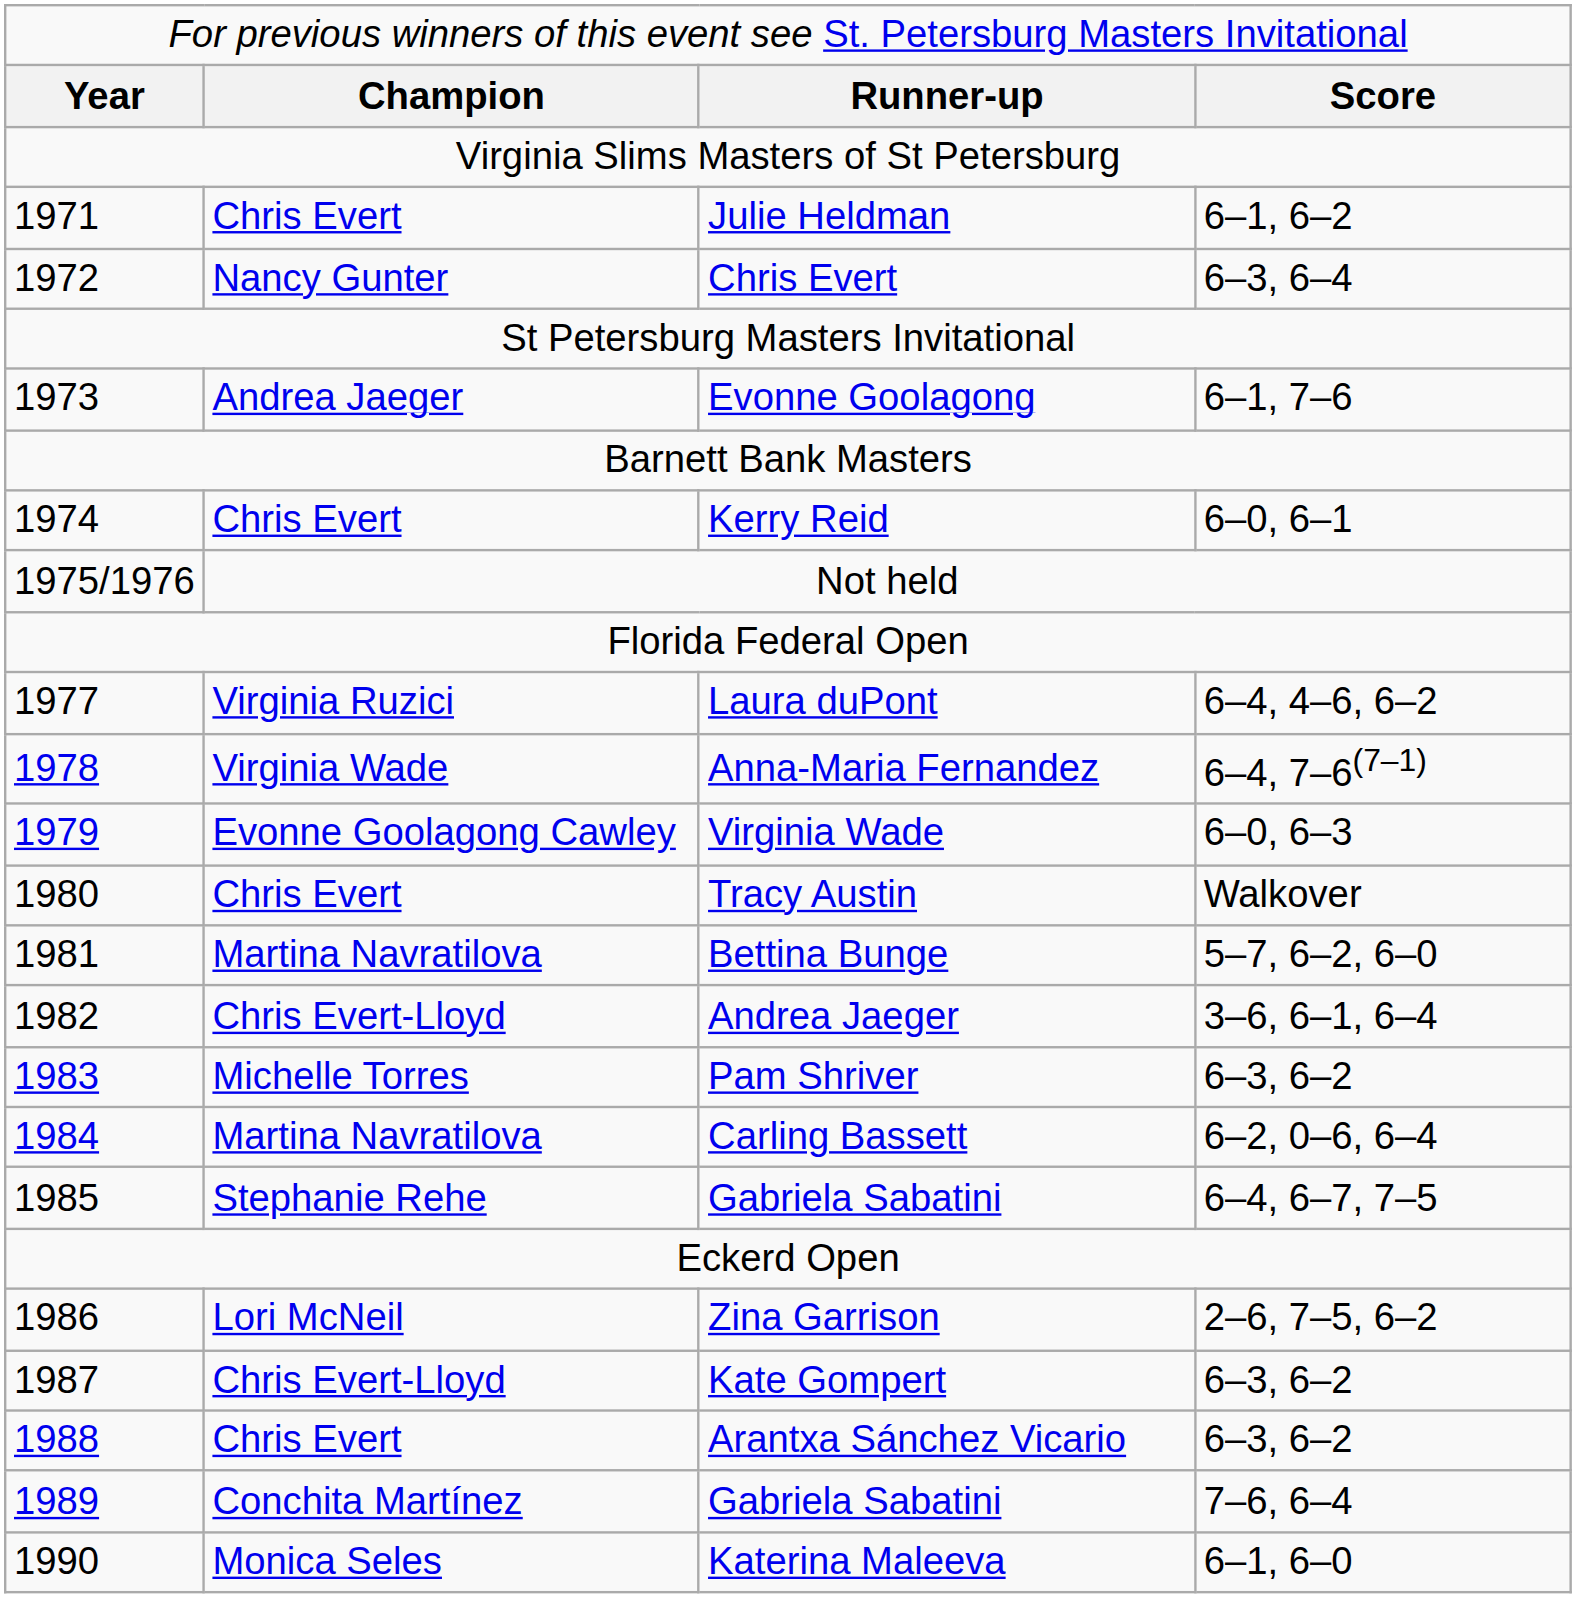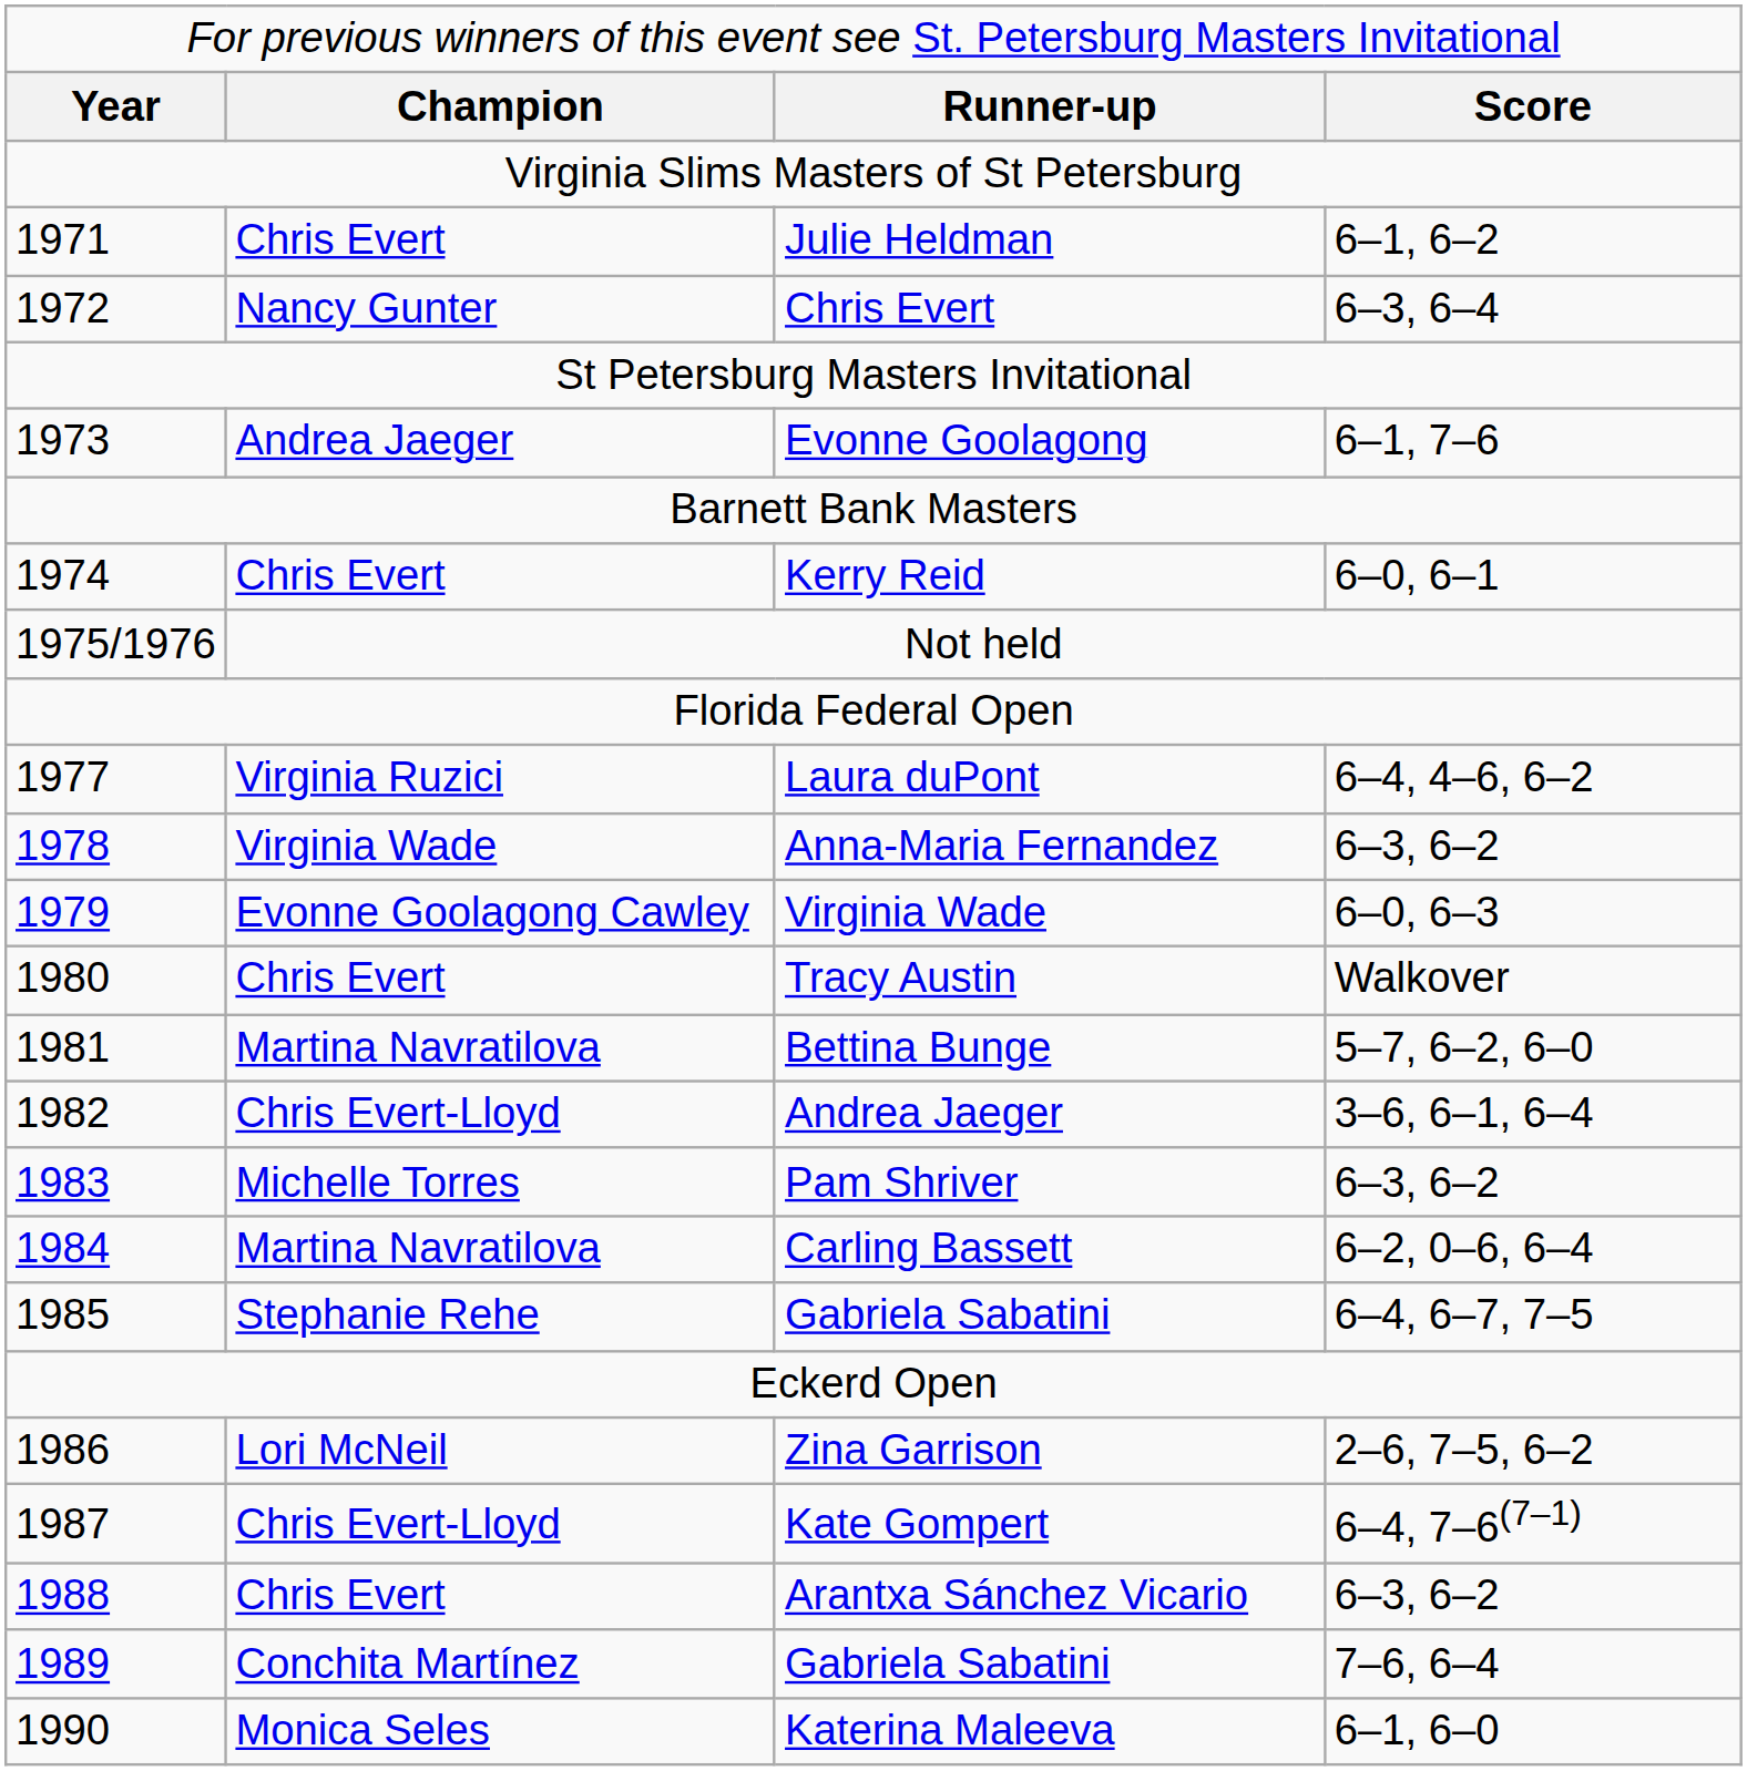 <table class="wikitable">
 <tr>
 <td colspan="4" style="text-align:center"><em>For previous winners of this event see </em><a href='#'>St. Petersburg Masters Invitational</a><em></td>
 </tr>
 <tr>
 <th style="width:40px">Year</th>
 <th style="width:200px">Champion</th>
 <th style="width:200px">Runner-up</th>
 <th style="width:150px">Score</th>
 </tr>
 <tr>
 <td colspan=4 align=center></em>Virginia Slims Masters of St Petersburg<em></td>
 </tr>
 <tr>
 <td>1971</td>
 <td> <a href='#'>Chris Evert</a></td>
 <td> <a href='#'>Julie Heldman</a></td>
 <td>6–1, 6–2</td>
 </tr>
 <tr>
 <td>1972</td>
 <td> <a href='#'>Nancy Gunter</a></td>
 <td> <a href='#'>Chris Evert</a></td>
 <td>6–3, 6–4</td>
 </tr>
 <tr>
 <td colspan=4 align=center></em>St Petersburg Masters Invitational<em></td>
 </tr>
 <tr>
 <td>1973</td>
 <td> <a href='#'>Andrea Jaeger</a></td>
 <td> <a href='#'>Evonne Goolagong</a></td>
 <td>6–1, 7–6</td>
 </tr>
 <tr>
 <td colspan=4 align=center></em>Barnett Bank Masters<em></td>
 </tr>
 <tr>
 <td>1974</td>
 <td> <a href='#'>Chris Evert</a></td>
 <td> <a href='#'>Kerry Reid</a></td>
 <td>6–0, 6–1</td>
 </tr>
 <tr>
 <td>1975/1976</td>
 <td colspan=3 align=center></em>Not held<em></td>
 </tr>
 <tr>
 <td colspan=4 align=center></em>Florida Federal Open<em></td>
 </tr>
 <tr>
 <td>1977</td>
 <td> <a href='#'>Virginia Ruzici</a></td>
 <td> <a href='#'>Laura duPont</a></td>
 <td>6–4, 4–6, 6–2</td>
 </tr>
 <tr>
 <td><a href='#'>1978</a></td>
 <td> <a href='#'>Virginia Wade</a></td>
 <td> <a href='#'>Anna-Maria Fernandez</a></td>
-<td>6–4, 7–6<sup>(7–1)</sup></td>
+<td>6–3, 6–2</td>
 </tr>
 <tr>
 <td><a href='#'>1979</a></td>
 <td> <a href='#'>Evonne Goolagong Cawley</a></td>
 <td> <a href='#'>Virginia Wade</a></td>
 <td>6–0, 6–3</td>
 </tr>
 <tr>
 <td>1980</td>
 <td> <a href='#'>Chris Evert</a></td>
 <td> <a href='#'>Tracy Austin</a></td>
 <td></em>Walkover<em></td>
 </tr>
 <tr>
 <td>1981</td>
 <td> <a href='#'>Martina Navratilova</a></td>
 <td> <a href='#'>Bettina Bunge</a></td>
 <td>5–7, 6–2, 6–0</td>
 </tr>
 <tr>
 <td>1982</td>
 <td> <a href='#'>Chris Evert-Lloyd</a></td>
 <td> <a href='#'>Andrea Jaeger</a></td>
 <td>3–6, 6–1, 6–4</td>
 </tr>
 <tr>
 <td><a href='#'>1983</a></td>
 <td> <a href='#'>Michelle Torres</a></td>
 <td> <a href='#'>Pam Shriver</a></td>
 <td>6–3, 6–2</td>
 </tr>
 <tr>
 <td><a href='#'>1984</a></td>
 <td> <a href='#'>Martina Navratilova</a></td>
 <td> <a href='#'>Carling Bassett</a></td>
 <td>6–2, 0–6, 6–4</td>
 </tr>
 <tr>
 <td>1985</td>
 <td> <a href='#'>Stephanie Rehe</a></td>
 <td> <a href='#'>Gabriela Sabatini</a></td>
 <td>6–4, 6–7, 7–5</td>
 </tr>
 <tr>
 <td colspan=4 align=center></em>Eckerd Open<em></td>
 </tr>
 <tr>
 <td>1986</td>
 <td> <a href='#'>Lori McNeil</a></td>
 <td> <a href='#'>Zina Garrison</a></td>
 <td>2–6, 7–5, 6–2</td>
 </tr>
 <tr>
 <td>1987</td>
 <td> <a href='#'>Chris Evert-Lloyd</a></td>
 <td> <a href='#'>Kate Gompert</a></td>
-<td>6–3, 6–2</td>
+<td>6–4, 7–6<sup>(7–1)</sup></td>
 </tr>
 <tr>
 <td><a href='#'>1988</a></td>
 <td> <a href='#'>Chris Evert</a></td>
 <td> <a href='#'>Arantxa Sánchez Vicario</a></td>
 <td>6–3, 6–2</td>
 </tr>
 <tr>
 <td><a href='#'>1989</a></td>
 <td> <a href='#'>Conchita Martínez</a></td>
 <td> <a href='#'>Gabriela Sabatini</a></td>
 <td>7–6, 6–4</td>
 </tr>
 <tr>
 <td>1990</td>
 <td> <a href='#'>Monica Seles</a></td>
 <td> <a href='#'>Katerina Maleeva</a></td>
 <td>6–1, 6–0</td>
 </tr>
 </table>
